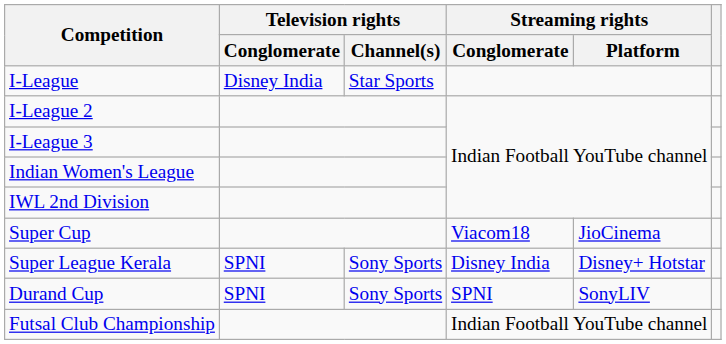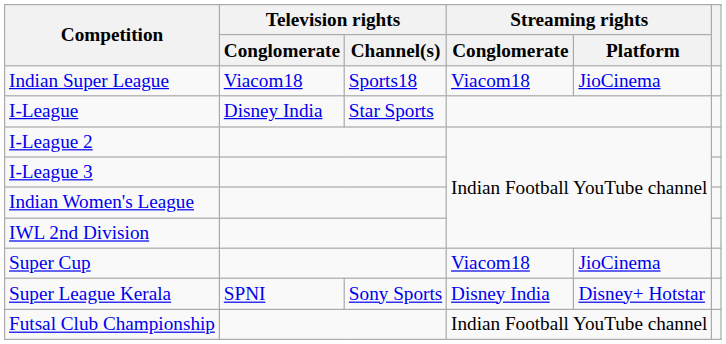 <table class="wikitable">
 <tr>
 <th rowspan="2">Competition</th>
 <th colspan="2">Television rights</th>
 <th colspan="2">Streaming rights</th>
 <th rowspan="2"></th>
 </tr>
 <tr>
 <th>Conglomerate</th>
 <th>Channel(s)</th>
 <th>Conglomerate</th>
 <th>Platform</th>
+</tr>
+<tr>
+<td><a href='#'>Indian Super League</a></td>
+<td><a href='#'>Viacom18</a></td>
+<td><a href='#'>Sports18</a></td>
+<td><a href='#'>Viacom18</a></td>
+<td><a href='#'>JioCinema</a></td>
+<td></td>
 </tr>
 <tr>
 <td><a href='#'>I-League</a></td>
 <td><a href='#'>Disney India</a></td>
 <td><a href='#'>Star Sports</a></td>
 <td colspan="2"></td>
 </tr>
 <tr>
 <td><a href='#'>I-League 2</a></td>
 <td colspan="2"></td>
 <td colspan="2" rowspan="4">Indian Football YouTube channel</td>
 <td></td>
 </tr>
 <tr>
 <td><a href='#'>I-League 3</a></td>
 <td colspan="2"></td>
 <td></td>
 </tr>
 <tr>
 <td><a href='#'>Indian Women's League</a></td>
 <td colspan="2"></td>
 <td></td>
 </tr>
 <tr>
 <td><a href='#'>IWL 2nd Division</a></td>
 <td colspan="2"></td>
 <td></td>
 </tr>
 <tr>
 <td><a href='#'>Super Cup</a></td>
 <td colspan="2"></td>
 <td><a href='#'>Viacom18</a></td>
 <td><a href='#'>JioCinema</a></td>
 <td></td>
 </tr>
 <tr>
 <td><a href='#'>Super League Kerala</a></td>
 <td><a href='#'>SPNI</a></td>
 <td><a href='#'>Sony Sports</a></td>
 <td><a href='#'>Disney India</a></td>
 <td><a href='#'>Disney+ Hotstar</a></td>
 <td></td>
 </tr>
 <tr>
-<td><a href='#'>Durand Cup</a></td>
-<td><a href='#'>SPNI</a></td>
-<td><a href='#'>Sony Sports</a></td>
-<td><a href='#'>SPNI</a></td>
-<td><a href='#'>SonyLIV</a></td>
-<td></td>
-</tr>
-<tr>
 <td><a href='#'>Futsal Club Championship</a></td>
 <td colspan="2"></td>
 <td colspan="2">Indian Football YouTube channel</td>
 <td></td>
 </tr>
 </table>
